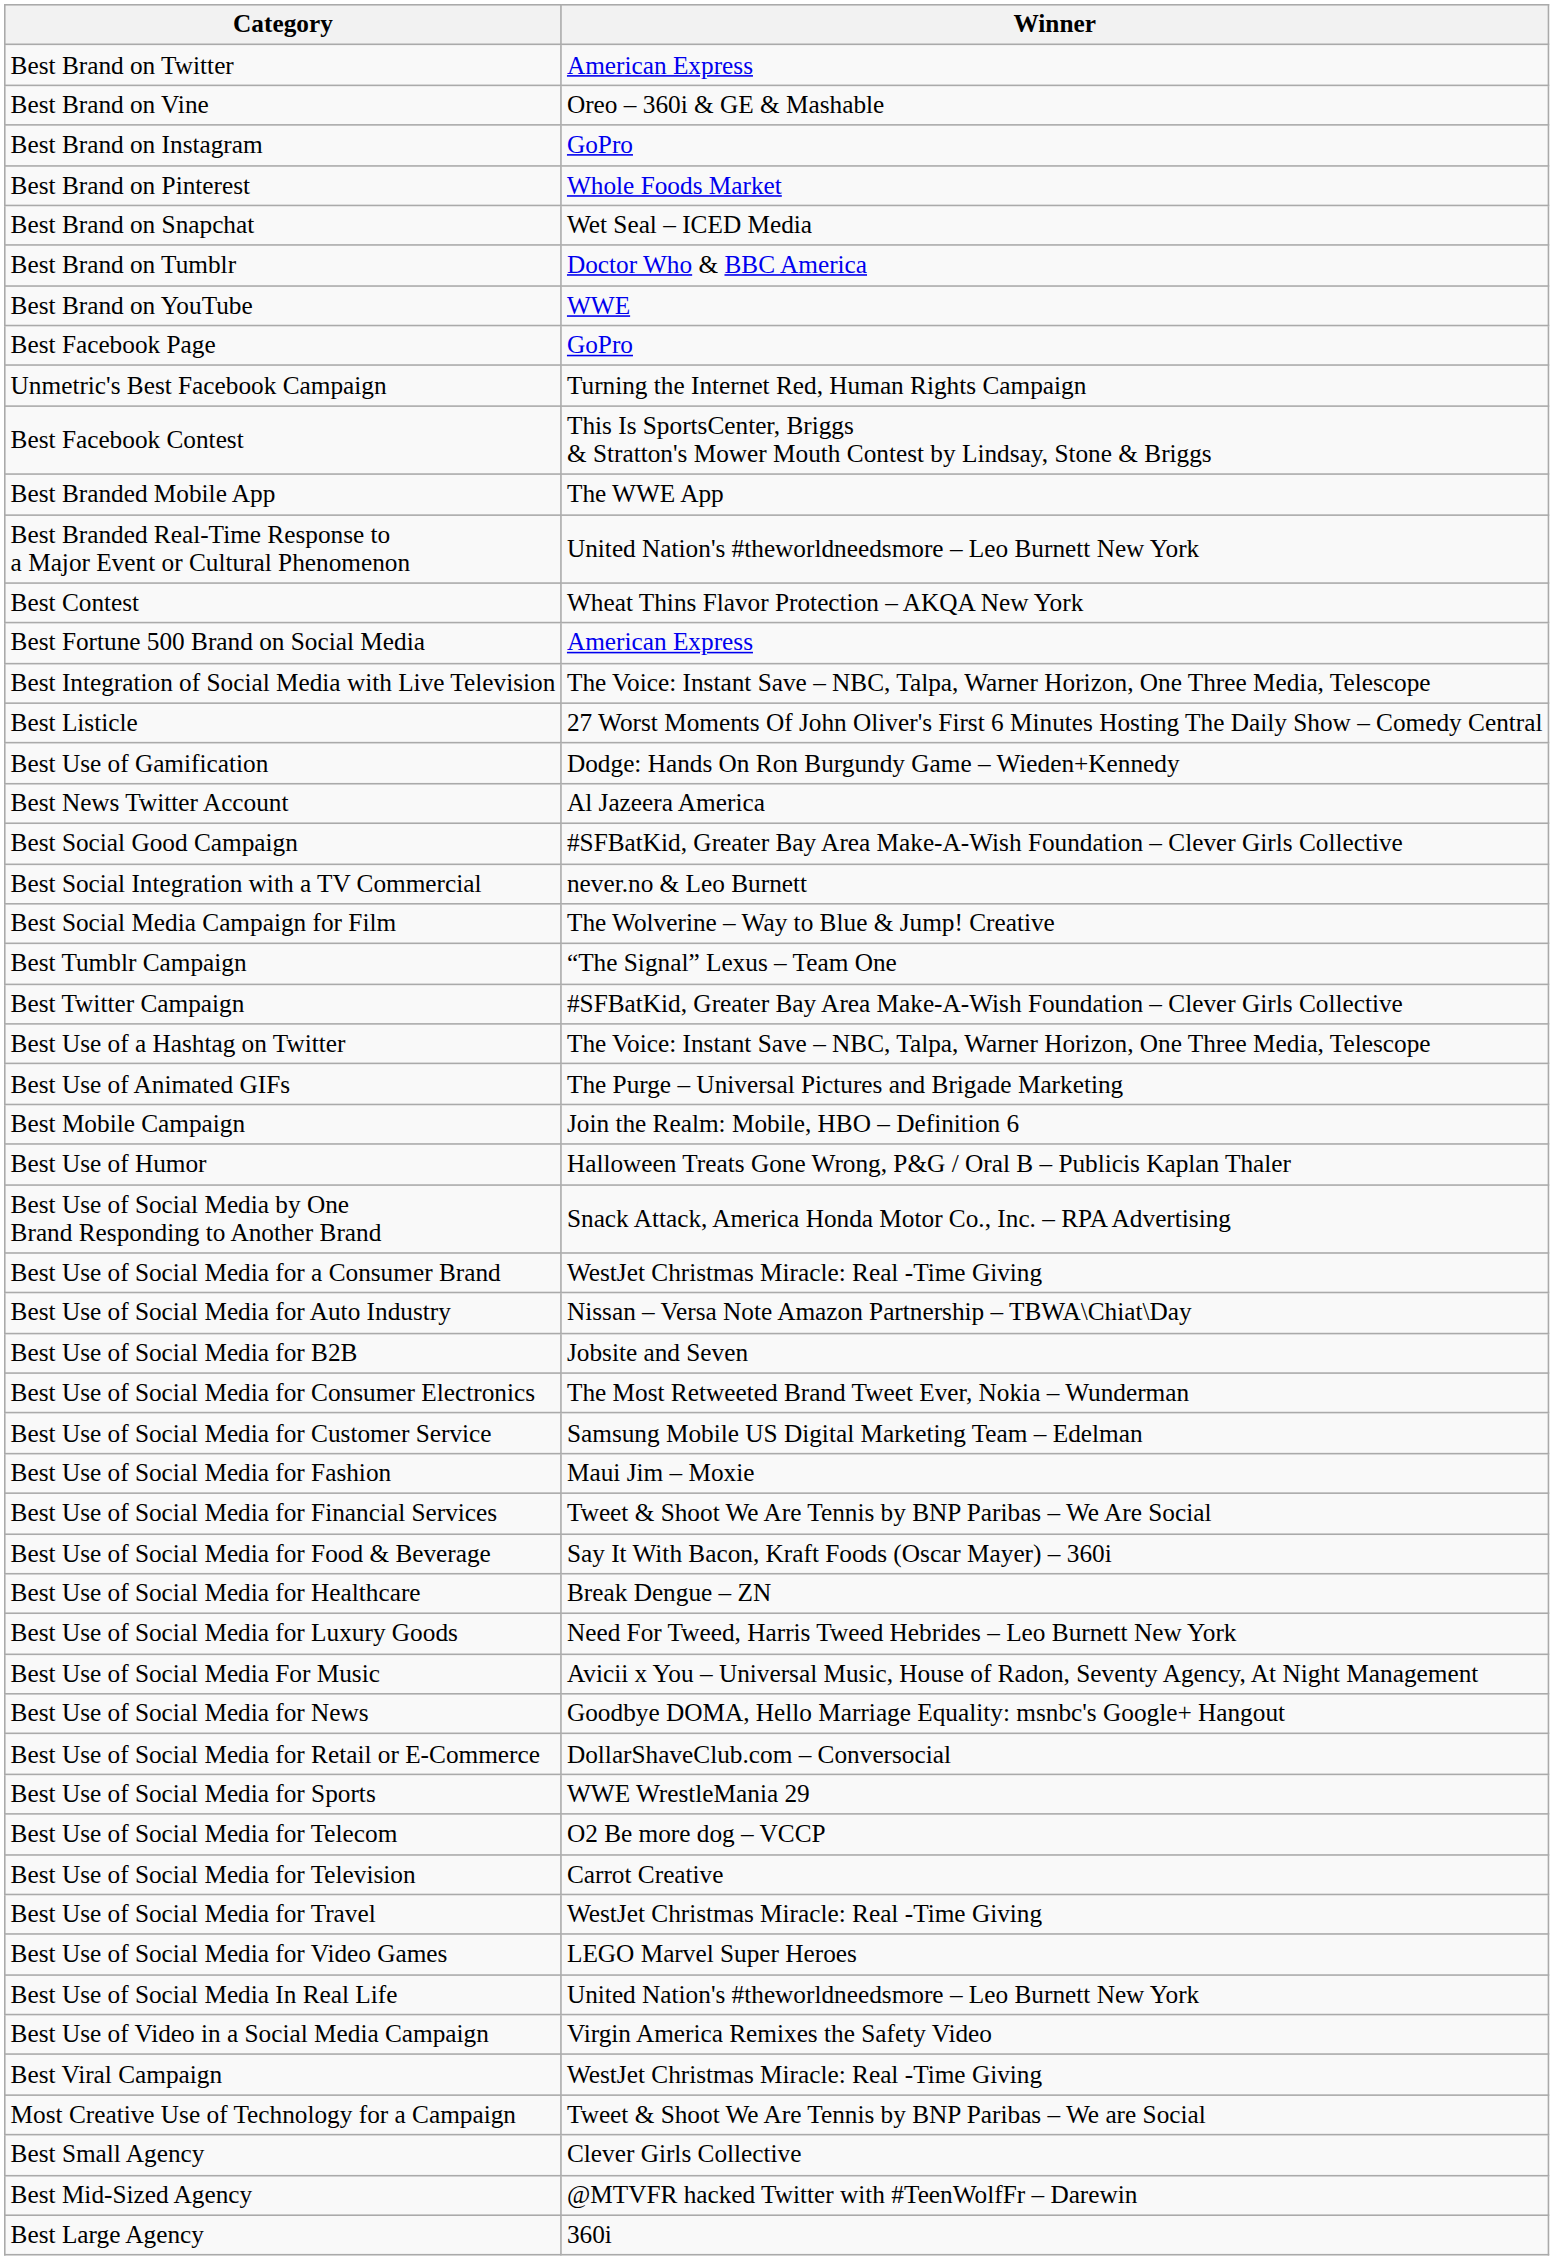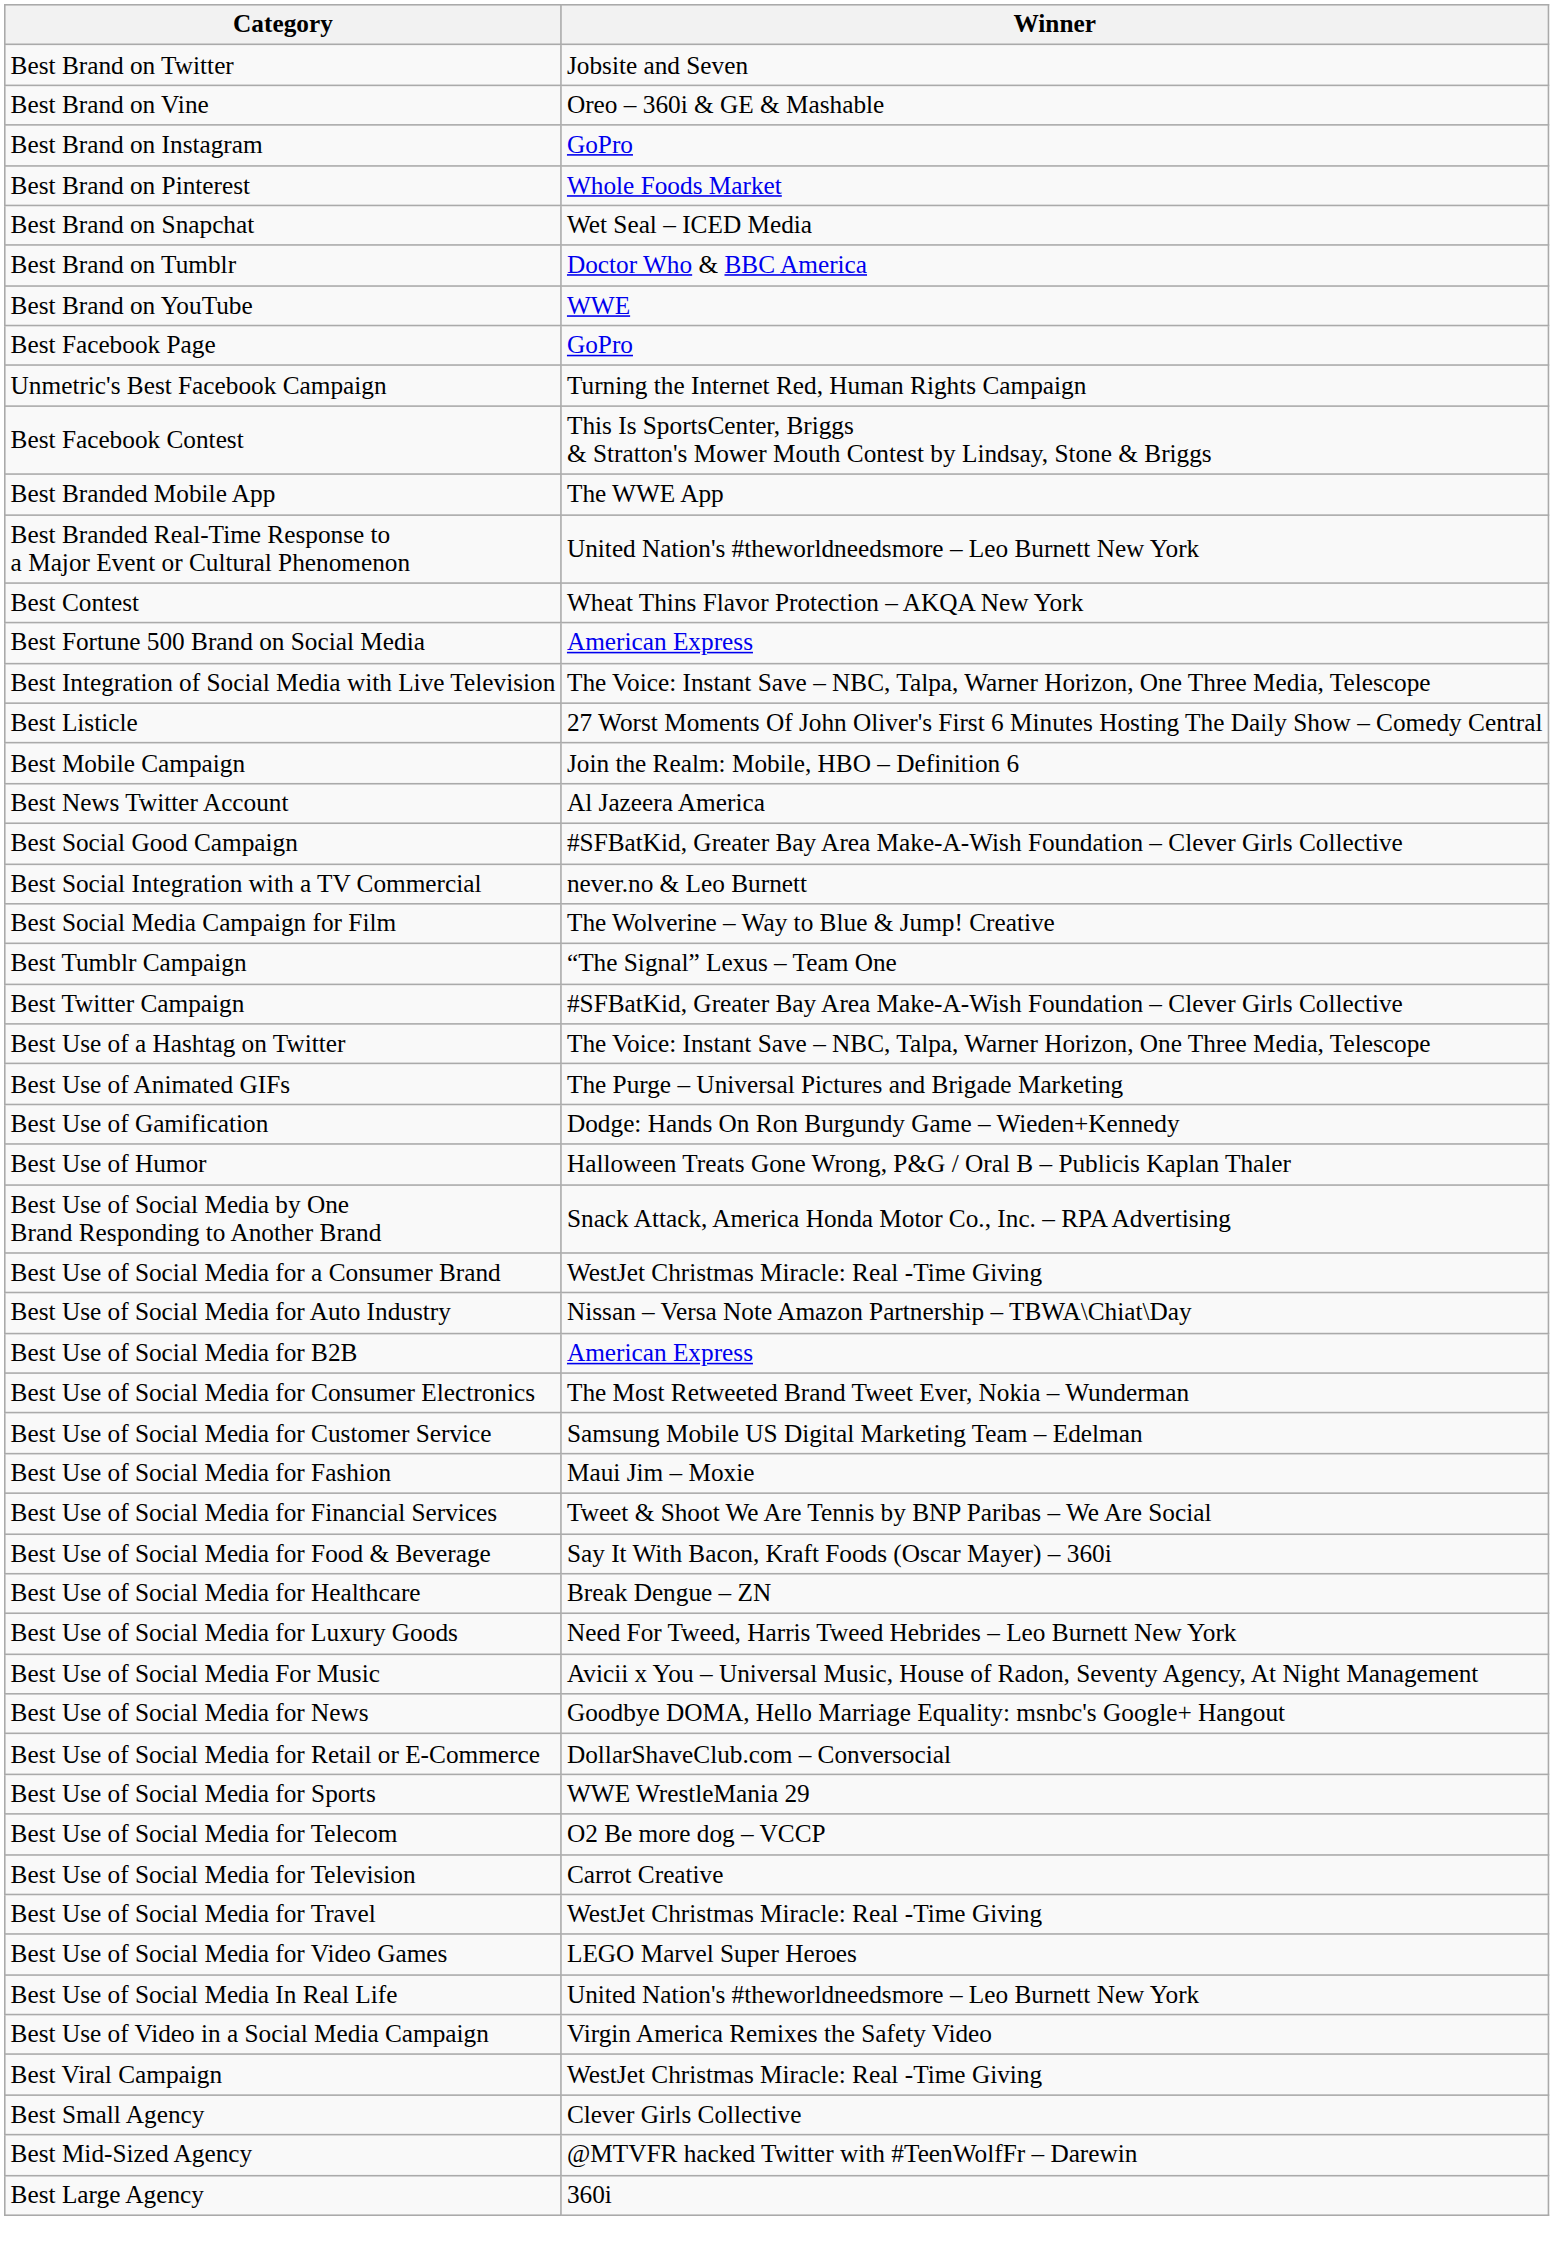 <table class="wikitable">
 <tr>
 <th>Category</th>
 <th>Winner</th>
 </tr>
 <tr>
 <td>Best Brand on Twitter</td>
-<td><a href='#'>American Express</a></td>
+<td>Jobsite and Seven</td>
 </tr>
 <tr>
 <td>Best Brand on Vine</td>
 <td>Oreo – 360i & GE & Mashable</td>
 </tr>
 <tr>
 <td>Best Brand on Instagram</td>
 <td><a href='#'>GoPro</a></td>
 </tr>
 <tr>
 <td>Best Brand on Pinterest</td>
 <td><a href='#'>Whole Foods Market</a></td>
 </tr>
 <tr>
 <td>Best Brand on Snapchat</td>
 <td>Wet Seal – ICED Media</td>
 </tr>
 <tr>
 <td>Best Brand on Tumblr</td>
 <td><a href='#'>Doctor Who</a> & <a href='#'>BBC America</a></td>
 </tr>
 <tr>
 <td>Best Brand on YouTube</td>
 <td><a href='#'>WWE</a></td>
 </tr>
 <tr>
 <td>Best Facebook Page</td>
 <td><a href='#'>GoPro</a></td>
 </tr>
 <tr>
 <td>Unmetric's Best Facebook Campaign</td>
 <td>Turning the Internet Red, Human Rights Campaign</td>
 </tr>
 <tr>
 <td>Best Facebook Contest</td>
 <td>This Is SportsCenter, Briggs<br>& Stratton's Mower Mouth Contest by Lindsay, Stone & Briggs</td>
 </tr>
 <tr>
 <td>Best Branded Mobile App</td>
 <td>The WWE App</td>
 </tr>
 <tr>
 <td>Best Branded Real-Time Response to<br>a Major Event or Cultural Phenomenon</td>
 <td>United Nation's #theworldneedsmore – Leo Burnett New York</td>
 </tr>
 <tr>
 <td>Best Contest</td>
 <td>Wheat Thins Flavor Protection – AKQA New York</td>
 </tr>
 <tr>
 <td>Best Fortune 500 Brand on Social Media</td>
 <td><a href='#'>American Express</a></td>
 </tr>
 <tr>
 <td>Best Integration of Social Media with Live Television</td>
 <td>The Voice: Instant Save – NBC, Talpa, Warner Horizon, One Three Media, Telescope</td>
 </tr>
 <tr>
 <td>Best Listicle</td>
 <td>27 Worst Moments Of John Oliver's First 6 Minutes Hosting The Daily Show – Comedy Central</td>
 </tr>
 <tr>
-<td>Best Use of Gamification</td>
-<td>Dodge: Hands On Ron Burgundy Game – Wieden+Kennedy</td>
+<td>Best Mobile Campaign</td>
+<td>Join the Realm: Mobile, HBO – Definition 6</td>
 </tr>
 <tr>
 <td>Best News Twitter Account</td>
 <td>Al Jazeera America</td>
 </tr>
 <tr>
 <td>Best Social Good Campaign</td>
 <td>#SFBatKid, Greater Bay Area Make-A-Wish Foundation – Clever Girls Collective</td>
 </tr>
 <tr>
 <td>Best Social Integration with a TV Commercial</td>
 <td>never.no & Leo Burnett</td>
 </tr>
 <tr>
 <td>Best Social Media Campaign for Film</td>
 <td>The Wolverine – Way to Blue & Jump! Creative</td>
 </tr>
 <tr>
 <td>Best Tumblr Campaign</td>
 <td>“The Signal” Lexus – Team One</td>
 </tr>
 <tr>
 <td>Best Twitter Campaign</td>
 <td>#SFBatKid, Greater Bay Area Make-A-Wish Foundation – Clever Girls Collective</td>
 </tr>
 <tr>
 <td>Best Use of a Hashtag on Twitter</td>
 <td>The Voice: Instant Save – NBC, Talpa, Warner Horizon, One Three Media, Telescope</td>
 </tr>
 <tr>
 <td>Best Use of Animated GIFs</td>
 <td>The Purge – Universal Pictures and Brigade Marketing</td>
 </tr>
 <tr>
-<td>Best Mobile Campaign</td>
-<td>Join the Realm: Mobile, HBO – Definition 6</td>
+<td>Best Use of Gamification</td>
+<td>Dodge: Hands On Ron Burgundy Game – Wieden+Kennedy</td>
 </tr>
 <tr>
 <td>Best Use of Humor</td>
 <td>Halloween Treats Gone Wrong, P&G / Oral B – Publicis Kaplan Thaler</td>
 </tr>
 <tr>
 <td>Best Use of Social Media by One<br>Brand Responding to Another Brand</td>
 <td>Snack Attack, America Honda Motor Co., Inc. – RPA Advertising</td>
 </tr>
 <tr>
 <td>Best Use of Social Media for a Consumer Brand</td>
 <td>WestJet Christmas Miracle: Real -Time Giving</td>
 </tr>
 <tr>
 <td>Best Use of Social Media for Auto Industry</td>
 <td>Nissan – Versa Note Amazon Partnership – TBWA\Chiat\Day</td>
 </tr>
 <tr>
 <td>Best Use of Social Media for B2B</td>
-<td>Jobsite and Seven</td>
+<td><a href='#'>American Express</a></td>
 </tr>
 <tr>
 <td>Best Use of Social Media for Consumer Electronics</td>
 <td>The Most Retweeted Brand Tweet Ever, Nokia – Wunderman</td>
 </tr>
 <tr>
 <td>Best Use of Social Media for Customer Service</td>
 <td>Samsung Mobile US Digital Marketing Team – Edelman</td>
 </tr>
 <tr>
 <td>Best Use of Social Media for Fashion</td>
 <td>Maui Jim – Moxie</td>
 </tr>
 <tr>
 <td>Best Use of Social Media for Financial Services</td>
 <td>Tweet & Shoot We Are Tennis by BNP Paribas – We Are Social</td>
 </tr>
 <tr>
 <td>Best Use of Social Media for Food & Beverage</td>
 <td>Say It With Bacon, Kraft Foods (Oscar Mayer) – 360i</td>
 </tr>
 <tr>
 <td>Best Use of Social Media for Healthcare</td>
 <td>Break Dengue – ZN</td>
 </tr>
 <tr>
 <td>Best Use of Social Media for Luxury Goods</td>
 <td>Need For Tweed, Harris Tweed Hebrides – Leo Burnett New York</td>
 </tr>
 <tr>
 <td>Best Use of Social Media For Music</td>
 <td>Avicii x You – Universal Music, House of Radon, Seventy Agency, At Night Management</td>
 </tr>
 <tr>
 <td>Best Use of Social Media for News</td>
 <td>Goodbye DOMA, Hello Marriage Equality: msnbc's Google+ Hangout</td>
 </tr>
 <tr>
 <td>Best Use of Social Media for Retail or E-Commerce</td>
 <td>DollarShaveClub.com – Conversocial</td>
 </tr>
 <tr>
 <td>Best Use of Social Media for Sports</td>
 <td>WWE WrestleMania 29</td>
 </tr>
 <tr>
 <td>Best Use of Social Media for Telecom</td>
 <td>O2 Be more dog – VCCP</td>
 </tr>
 <tr>
 <td>Best Use of Social Media for Television</td>
 <td>Carrot Creative</td>
 </tr>
 <tr>
 <td>Best Use of Social Media for Travel</td>
 <td>WestJet Christmas Miracle: Real -Time Giving</td>
 </tr>
 <tr>
 <td>Best Use of Social Media for Video Games</td>
 <td>LEGO Marvel Super Heroes</td>
 </tr>
 <tr>
 <td>Best Use of Social Media In Real Life</td>
 <td>United Nation's #theworldneedsmore – Leo Burnett New York</td>
 </tr>
 <tr>
 <td>Best Use of Video in a Social Media Campaign</td>
 <td>Virgin America Remixes the Safety Video</td>
 </tr>
 <tr>
 <td>Best Viral Campaign</td>
 <td>WestJet Christmas Miracle: Real -Time Giving</td>
 </tr>
 <tr>
-<td>Most Creative Use of Technology for a Campaign</td>
-<td>Tweet & Shoot We Are Tennis by BNP Paribas – We are Social</td>
-</tr>
-<tr>
 <td>Best Small Agency</td>
 <td>Clever Girls Collective</td>
 </tr>
 <tr>
 <td>Best Mid-Sized Agency</td>
 <td>@MTVFR hacked Twitter with #TeenWolfFr – Darewin</td>
 </tr>
 <tr>
 <td>Best Large Agency</td>
 <td>360i</td>
 </tr>
 </table>
